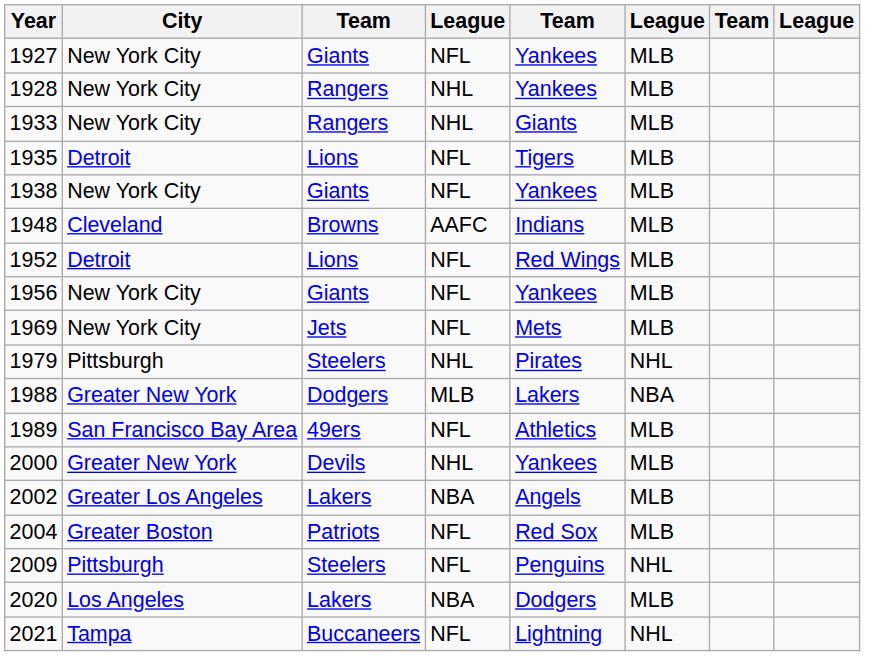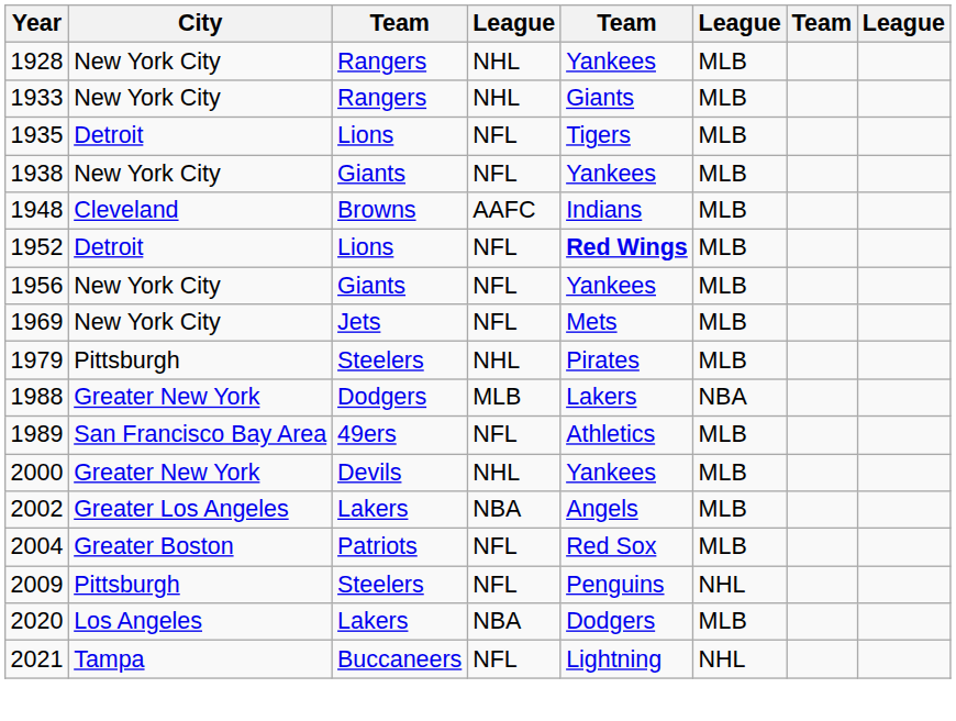 <table class="wikitable sortable">
 <tr>
 <th>Year</th>
 <th>City</th>
 <th>Team</th>
 <th>League</th>
 <th>Team</th>
 <th>League</th>
 <th>Team</th>
 <th>League</th>
-</tr>
-<tr>
-<td>1927</td>
-<td>New York City</td>
-<td><a href='#'>Giants</a></td>
-<td>NFL</td>
-<td><a href='#'>Yankees</a></td>
-<td>MLB</td>
-<td></td>
-<td></td>
 </tr>
 <tr>
 <td>1928</td>
 <td>New York City</td>
 <td><a href='#'>Rangers</a></td>
 <td>NHL</td>
 <td><a href='#'>Yankees</a></td>
 <td>MLB</td>
 <td></td>
 <td></td>
 </tr>
 <tr>
 <td>1933</td>
 <td>New York City</td>
 <td><a href='#'>Rangers</a></td>
 <td>NHL</td>
 <td><a href='#'>Giants</a></td>
 <td>MLB</td>
 <td></td>
 <td></td>
 </tr>
 <tr>
 <td>1935</td>
 <td><a href='#'>Detroit</a></td>
 <td><a href='#'>Lions</a></td>
 <td>NFL</td>
 <td><a href='#'>Tigers</a></td>
 <td>MLB</td>
 <td></td>
 <td></td>
 </tr>
 <tr>
 <td>1938</td>
 <td>New York City</td>
 <td><a href='#'>Giants</a></td>
 <td>NFL</td>
 <td><a href='#'>Yankees</a></td>
 <td>MLB</td>
 <td></td>
 <td></td>
 </tr>
 <tr>
 <td>1948</td>
 <td><a href='#'>Cleveland</a></td>
 <td><a href='#'>Browns</a></td>
 <td>AAFC</td>
 <td><a href='#'>Indians</a></td>
 <td>MLB</td>
 <td></td>
 <td></td>
 </tr>
 <tr>
 <td>1952</td>
 <td><a href='#'>Detroit</a></td>
 <td><a href='#'>Lions</a></td>
 <td>NFL</td>
-<td><a href='#'>Red Wings</a></td>
+<td><strong><a href='#'>Red Wings</a></strong></td>
 <td>MLB</td>
 <td></td>
 <td></td>
 </tr>
 <tr>
 <td>1956</td>
 <td>New York City</td>
 <td><a href='#'>Giants</a></td>
 <td>NFL</td>
 <td><a href='#'>Yankees</a></td>
 <td>MLB</td>
 <td></td>
 <td></td>
 </tr>
 <tr>
 <td>1969</td>
 <td>New York City</td>
 <td><a href='#'>Jets</a></td>
 <td>NFL</td>
 <td><a href='#'>Mets</a></td>
 <td>MLB</td>
 <td></td>
 <td></td>
 </tr>
 <tr>
 <td>1979</td>
 <td>Pittsburgh</td>
 <td><a href='#'>Steelers</a></td>
 <td>NHL</td>
 <td><a href='#'>Pirates</a></td>
-<td>NHL</td>
+<td>MLB</td>
 <td></td>
 <td></td>
 </tr>
 <tr>
 <td>1988</td>
 <td><a href='#'>Greater New York</a></td>
 <td><a href='#'>Dodgers</a></td>
 <td>MLB</td>
 <td><a href='#'>Lakers</a></td>
 <td>NBA</td>
 <td></td>
 <td></td>
 </tr>
 <tr>
 <td>1989</td>
 <td><a href='#'>San Francisco Bay Area</a></td>
 <td><a href='#'>49ers</a></td>
 <td>NFL</td>
 <td><a href='#'>Athletics</a></td>
 <td>MLB</td>
 <td></td>
 <td></td>
 </tr>
 <tr>
 <td>2000</td>
 <td><a href='#'>Greater New York</a></td>
 <td><a href='#'>Devils</a></td>
 <td>NHL</td>
 <td><a href='#'>Yankees</a></td>
 <td>MLB</td>
 <td></td>
 <td></td>
 </tr>
 <tr>
 <td>2002</td>
 <td><a href='#'>Greater Los Angeles</a></td>
 <td><a href='#'>Lakers</a></td>
 <td>NBA</td>
 <td><a href='#'>Angels</a></td>
 <td>MLB</td>
 <td></td>
 <td></td>
 </tr>
 <tr>
 <td>2004</td>
 <td><a href='#'>Greater Boston</a></td>
 <td><a href='#'>Patriots</a></td>
 <td>NFL</td>
 <td><a href='#'>Red Sox</a></td>
 <td>MLB</td>
 <td></td>
 <td></td>
 </tr>
 <tr>
 <td>2009</td>
 <td><a href='#'>Pittsburgh</a></td>
 <td><a href='#'>Steelers</a></td>
 <td>NFL</td>
 <td><a href='#'>Penguins</a></td>
 <td>NHL</td>
 <td></td>
 <td></td>
 </tr>
 <tr>
 <td>2020</td>
 <td><a href='#'>Los Angeles</a></td>
 <td><a href='#'>Lakers</a></td>
 <td>NBA</td>
 <td><a href='#'>Dodgers</a></td>
 <td>MLB</td>
 <td></td>
 <td></td>
 </tr>
 <tr>
 <td>2021</td>
 <td><a href='#'>Tampa</a></td>
 <td><a href='#'>Buccaneers</a></td>
 <td>NFL</td>
 <td><a href='#'>Lightning</a></td>
 <td>NHL</td>
 <td></td>
 <td></td>
 </tr>
 </table>
